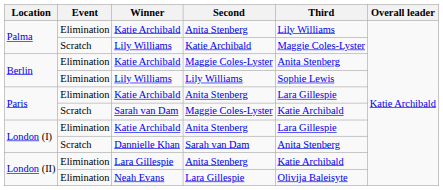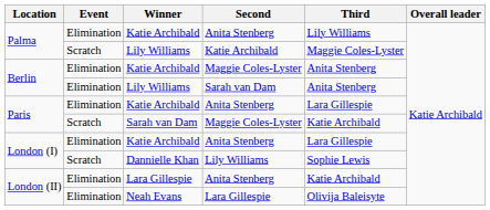 <table class="wikitable">
 <tr>
 <th>Location</th>
 <th>Event</th>
 <th>Winner</th>
 <th>Second</th>
 <th>Third</th>
 <th>Overall leader</th>
 </tr>
 <tr>
 <td rowspan=2><a href='#'>Palma</a></td>
 <td>Elimination</td>
 <td> <a href='#'>Katie Archibald</a></td>
 <td> <a href='#'>Anita Stenberg</a></td>
 <td> <a href='#'>Lily Williams</a></td>
 <td rowspan=10> <a href='#'>Katie Archibald</a></td>
 </tr>
 <tr>
 <td>Scratch</td>
 <td> <a href='#'>Lily Williams</a></td>
 <td> <a href='#'>Katie Archibald</a></td>
 <td> <a href='#'>Maggie Coles-Lyster</a></td>
 </tr>
 <tr>
 <td rowspan=2><a href='#'>Berlin</a></td>
 <td>Elimination</td>
 <td> <a href='#'>Katie Archibald</a></td>
 <td> <a href='#'>Maggie Coles-Lyster</a></td>
 <td> <a href='#'>Anita Stenberg</a></td>
 </tr>
 <tr>
 <td>Elimination</td>
 <td> <a href='#'>Lily Williams</a></td>
-<td> <a href='#'>Lily Williams</a></td>
-<td> <a href='#'>Sophie Lewis</a></td>
+<td> <a href='#'>Sarah van Dam</a></td>
+<td> <a href='#'>Anita Stenberg</a></td>
 </tr>
 <tr>
 <td rowspan=2><a href='#'>Paris</a></td>
 <td>Elimination</td>
 <td> <a href='#'>Katie Archibald</a></td>
 <td> <a href='#'>Anita Stenberg</a></td>
 <td> <a href='#'>Lara Gillespie</a></td>
 </tr>
 <tr>
 <td>Scratch</td>
 <td> <a href='#'>Sarah van Dam</a></td>
 <td> <a href='#'>Maggie Coles-Lyster</a></td>
 <td> <a href='#'>Katie Archibald</a></td>
 </tr>
 <tr>
 <td rowspan=2><a href='#'>London</a> (I)</td>
 <td>Elimination</td>
 <td> <a href='#'>Katie Archibald</a></td>
 <td> <a href='#'>Anita Stenberg</a></td>
 <td> <a href='#'>Lara Gillespie</a></td>
 </tr>
 <tr>
 <td>Scratch</td>
 <td> <a href='#'>Dannielle Khan</a></td>
-<td> <a href='#'>Sarah van Dam</a></td>
-<td> <a href='#'>Anita Stenberg</a></td>
+<td> <a href='#'>Lily Williams</a></td>
+<td> <a href='#'>Sophie Lewis</a></td>
 </tr>
 <tr>
 <td rowspan=2><a href='#'>London</a> (II)</td>
 <td>Elimination</td>
 <td> <a href='#'>Lara Gillespie</a></td>
 <td> <a href='#'>Anita Stenberg</a></td>
 <td> <a href='#'>Katie Archibald</a></td>
 </tr>
 <tr>
 <td>Elimination</td>
 <td> <a href='#'>Neah Evans</a></td>
 <td> <a href='#'>Lara Gillespie</a></td>
 <td> <a href='#'>Olivija Baleisyte</a></td>
 </tr>
 </table>
